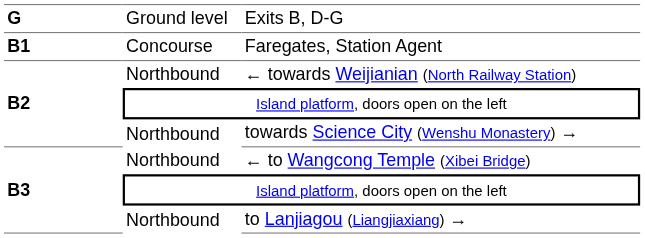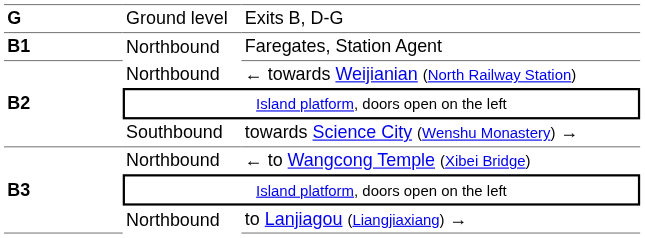 <table cellspacing=0 cellpadding=3>
 <tr>
 <td style="border-top:solid 1px gray;border-bottom:solid 1px gray;" width=100><strong>G</strong></td>
 <td style="border-top:solid 1px gray;border-bottom:solid 1px gray;" width=100>Ground level</td>
 <td style="border-top:solid 1px gray;border-bottom:solid 1px gray;" width=350>Exits B, D-G</td>
 </tr>
 <tr>
 <td style="border-bottom:solid 1px gray;"><strong>B1</strong></td>
-<td style="border-bottom:solid 1px gray;">Concourse</td>
+<td>Northbound</td>
 <td style="border-bottom:solid 1px gray;">Faregates, Station Agent</td>
 </tr>
 <tr>
 <td style="border-bottom:solid 1px gray;" rowspan=3><strong>B2</strong></td>
 <td>Northbound</td>
 <td>←  towards <a href='#'>Weijianian</a> <small>(<a href='#'>North Railway Station</a>)</small></td>
 </tr>
 <tr>
 <td style="border-right:solid 2px black;border-left:solid 2px black;border-top:solid 2px black;border-bottom:solid 2px black;text-align:center;" colspan=2><small><a href='#'>Island platform</a>, doors open on the left</small></td>
 </tr>
 <tr>
-<td>Northbound</td>
+<td style="border-bottom:solid 1px gray;">Southbound</td>
 <td style="border-bottom:solid 1px gray;">  towards <a href='#'>Science City</a> <small>(<a href='#'>Wenshu Monastery</a>)</small> →</td>
 </tr>
 <tr>
 <td style="border-bottom:solid 1px gray;" rowspan=3><strong>B3</strong></td>
 <td>Northbound</td>
 <td>←  to <a href='#'>Wangcong Temple</a> <small>(<a href='#'>Xibei Bridge</a>)</small></td>
 </tr>
 <tr>
 <td style="border-right:solid 2px black;border-left:solid 2px black;border-top:solid 2px black;border-bottom:solid 2px black;text-align:center;" colspan=2><small><a href='#'>Island platform</a>, doors open on the left</small></td>
 </tr>
 <tr>
 <td>Northbound</td>
 <td style="border-bottom:solid 1px gray;">  to <a href='#'>Lanjiagou</a> <small>(<a href='#'>Liangjiaxiang</a>)</small> →</td>
 </tr>
 </table>
